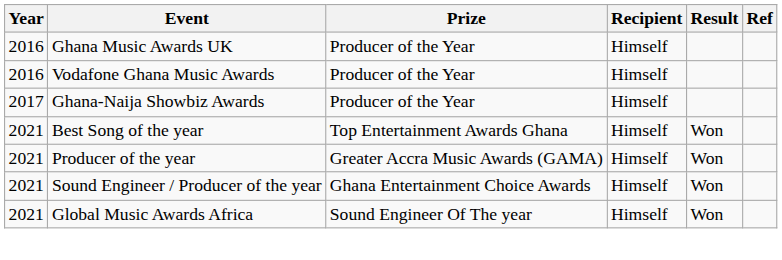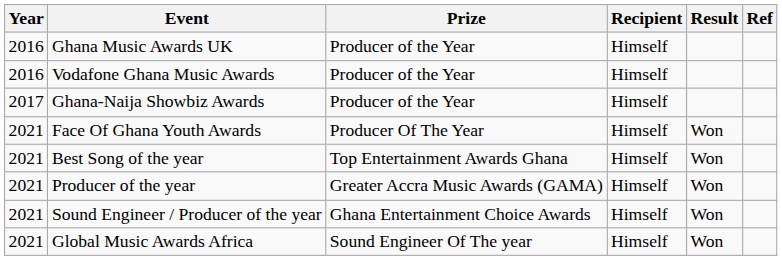 <table class ="wikitable">
 <tr>
 <th>Year</th>
 <th>Event</th>
 <th>Prize</th>
 <th>Recipient</th>
 <th>Result</th>
 <th>Ref</th>
 </tr>
 <tr>
 <td>2016</td>
 <td>Ghana Music Awards UK</td>
 <td>Producer of the Year</td>
 <td>Himself</td>
 <td></td>
 <td></td>
 </tr>
 <tr>
 <td>2016</td>
 <td>Vodafone Ghana Music Awards</td>
 <td>Producer of the Year</td>
 <td>Himself</td>
 <td></td>
 <td></td>
 </tr>
 <tr>
 <td>2017</td>
 <td>Ghana-Naija Showbiz Awards</td>
 <td>Producer of the Year</td>
 <td>Himself</td>
 <td></td>
 <td></td>
 </tr>
 <tr>
 <td>2021</td>
+<td>Face Of Ghana Youth Awards</td>
+<td>Producer Of The Year</td>
+<td>Himself</td>
+<td>Won</td>
+<td></td>
+</tr>
+<tr>
+<td>2021</td>
 <td>Best Song of the year</td>
 <td>Top Entertainment Awards Ghana</td>
 <td>Himself</td>
 <td>Won</td>
 <td></td>
 </tr>
 <tr>
 <td>2021</td>
 <td>Producer of the year</td>
 <td>Greater Accra Music Awards (GAMA)</td>
 <td>Himself</td>
 <td>Won</td>
 <td></td>
 </tr>
 <tr>
 <td>2021</td>
 <td>Sound Engineer / Producer of the year</td>
 <td>Ghana Entertainment Choice Awards</td>
 <td>Himself</td>
 <td>Won</td>
 <td></td>
 </tr>
 <tr>
 <td>2021</td>
 <td>Global Music Awards Africa</td>
 <td>Sound Engineer Of The year</td>
 <td>Himself</td>
 <td>Won</td>
 <td></td>
 </tr>
 </table>
